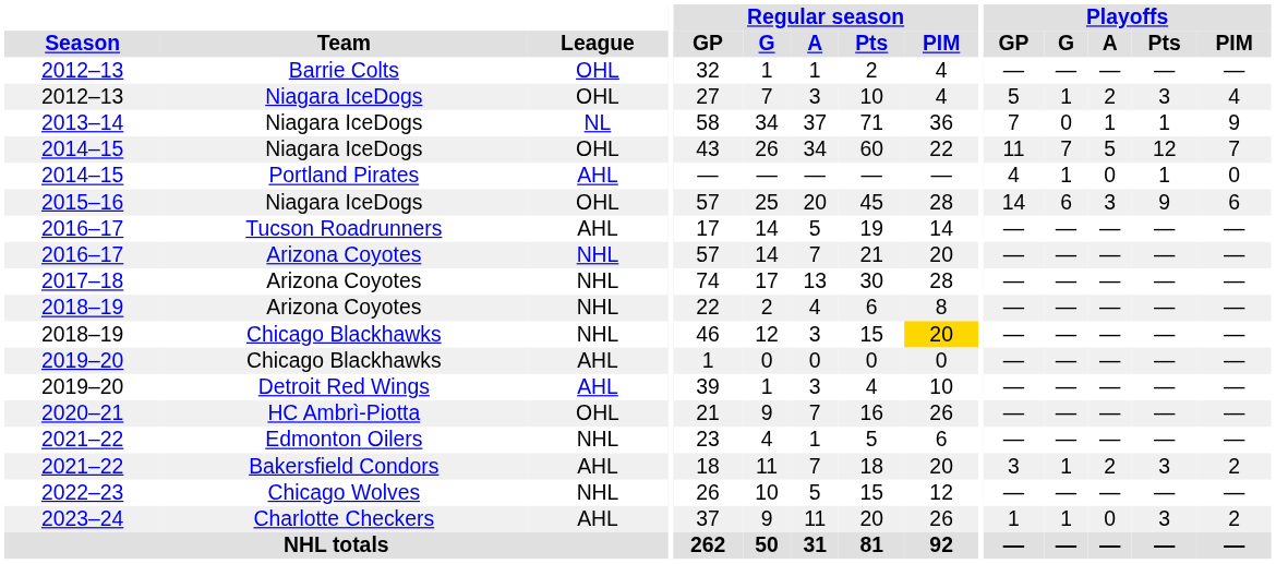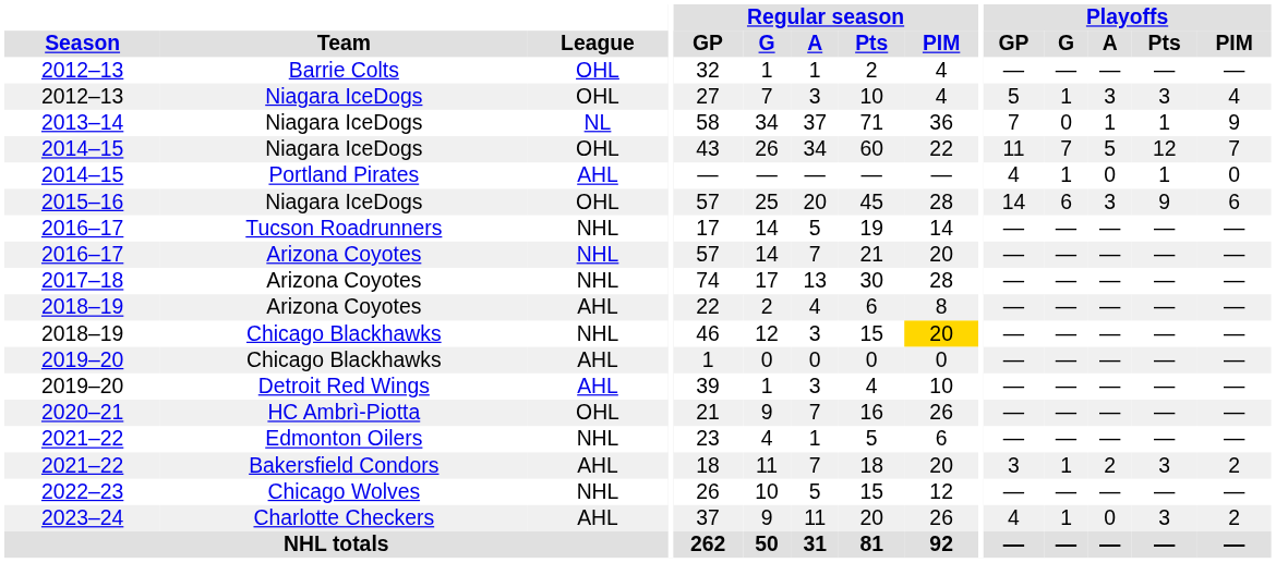 <table border="0" cellpadding="1" cellspacing="0" style="text-align:center; width:60em;">
 <tr style="background:#e0e0e0;">
 <th colspan="3" bgcolor="#ffffff"></th>
 <th rowspan="99" bgcolor="#ffffff"></th>
 <th colspan="5"><a href='#'>Regular season</a></th>
 <th rowspan="99" bgcolor="#ffffff"></th>
 <th colspan="5"><a href='#'>Playoffs</a></th>
 </tr>
 <tr style="background:#e0e0e0;">
 <th><a href='#'>Season</a></th>
 <th>Team</th>
 <th>League</th>
 <th>GP</th>
 <th><a href='#'>G</a></th>
 <th><a href='#'>A</a></th>
 <th><a href='#'>Pts</a></th>
 <th><a href='#'>PIM</a></th>
 <th>GP</th>
 <th>G</th>
 <th>A</th>
 <th>Pts</th>
 <th>PIM</th>
 </tr>
 <tr>
 <td><a href='#'>2012–13</a></td>
 <td><a href='#'>Barrie Colts</a></td>
 <td><a href='#'>OHL</a></td>
 <td>32</td>
 <td>1</td>
 <td>1</td>
 <td>2</td>
 <td>4</td>
 <td>—</td>
 <td>—</td>
 <td>—</td>
 <td>—</td>
 <td>—</td>
 </tr>
 <tr bgcolor="#f0f0f0">
 <td>2012–13</td>
 <td><a href='#'>Niagara IceDogs</a></td>
 <td>OHL</td>
 <td>27</td>
 <td>7</td>
 <td>3</td>
 <td>10</td>
 <td>4</td>
 <td>5</td>
 <td>1</td>
-<td>2</td>
+<td>3</td>
 <td>3</td>
 <td>4</td>
 </tr>
 <tr>
 <td><a href='#'>2013–14</a></td>
 <td>Niagara IceDogs</td>
 <td><a href='#'>NL</a></td>
 <td>58</td>
 <td>34</td>
 <td>37</td>
 <td>71</td>
 <td>36</td>
 <td>7</td>
 <td>0</td>
 <td>1</td>
 <td>1</td>
 <td>9</td>
 </tr>
 <tr bgcolor="#f0f0f0">
 <td><a href='#'>2014–15</a></td>
 <td>Niagara IceDogs</td>
 <td>OHL</td>
 <td>43</td>
 <td>26</td>
 <td>34</td>
 <td>60</td>
 <td>22</td>
 <td>11</td>
 <td>7</td>
 <td>5</td>
 <td>12</td>
 <td>7</td>
 </tr>
 <tr>
 <td><a href='#'>2014–15</a></td>
 <td><a href='#'>Portland Pirates</a></td>
 <td><a href='#'>AHL</a></td>
 <td>—</td>
 <td>—</td>
 <td>—</td>
 <td>—</td>
 <td>—</td>
 <td>4</td>
 <td>1</td>
 <td>0</td>
 <td>1</td>
 <td>0</td>
 </tr>
 <tr bgcolor="#f0f0f0">
 <td><a href='#'>2015–16</a></td>
 <td>Niagara IceDogs</td>
 <td>OHL</td>
 <td>57</td>
 <td>25</td>
 <td>20</td>
 <td>45</td>
 <td>28</td>
 <td>14</td>
 <td>6</td>
 <td>3</td>
 <td>9</td>
 <td>6</td>
 </tr>
 <tr>
 <td><a href='#'>2016–17</a></td>
 <td><a href='#'>Tucson Roadrunners</a></td>
-<td>AHL</td>
+<td>NHL</td>
 <td>17</td>
 <td>14</td>
 <td>5</td>
 <td>19</td>
 <td>14</td>
 <td>—</td>
 <td>—</td>
 <td>—</td>
 <td>—</td>
 <td>—</td>
 </tr>
 <tr bgcolor="#f0f0f0">
 <td><a href='#'>2016–17</a></td>
 <td><a href='#'>Arizona Coyotes</a></td>
 <td><a href='#'>NHL</a></td>
 <td>57</td>
 <td>14</td>
 <td>7</td>
 <td>21</td>
 <td>20</td>
 <td>—</td>
 <td>—</td>
 <td>—</td>
 <td>—</td>
 <td>—</td>
 </tr>
 <tr>
 <td><a href='#'>2017–18</a></td>
 <td>Arizona Coyotes</td>
 <td>NHL</td>
 <td>74</td>
 <td>17</td>
 <td>13</td>
 <td>30</td>
 <td>28</td>
 <td>—</td>
 <td>—</td>
 <td>—</td>
 <td>—</td>
 <td>—</td>
 </tr>
 <tr bgcolor="#f0f0f0">
 <td><a href='#'>2018–19</a></td>
 <td>Arizona Coyotes</td>
-<td>NHL</td>
+<td>AHL</td>
 <td>22</td>
 <td>2</td>
 <td>4</td>
 <td>6</td>
 <td>8</td>
 <td>—</td>
 <td>—</td>
 <td>—</td>
 <td>—</td>
 <td>—</td>
 </tr>
 <tr>
 <td>2018–19</td>
 <td><a href='#'>Chicago Blackhawks</a></td>
 <td>NHL</td>
 <td>46</td>
 <td>12</td>
 <td>3</td>
 <td>15</td>
 <td style="background: gold;">20</td>
 <td>—</td>
 <td>—</td>
 <td>—</td>
 <td>—</td>
 <td>—</td>
 </tr>
 <tr bgcolor="#f0f0f0">
 <td><a href='#'>2019–20</a></td>
 <td>Chicago Blackhawks</td>
 <td>AHL</td>
 <td>1</td>
 <td>0</td>
 <td>0</td>
 <td>0</td>
 <td>0</td>
 <td>—</td>
 <td>—</td>
 <td>—</td>
 <td>—</td>
 <td>—</td>
 </tr>
 <tr>
 <td>2019–20</td>
 <td><a href='#'>Detroit Red Wings</a></td>
 <td><a href='#'>AHL</a></td>
 <td>39</td>
 <td>1</td>
 <td>3</td>
 <td>4</td>
 <td>10</td>
 <td>—</td>
 <td>—</td>
 <td>—</td>
 <td>—</td>
 <td>—</td>
 </tr>
 <tr bgcolor="#f0f0f0">
 <td><a href='#'>2020–21</a></td>
 <td><a href='#'>HC Ambrì-Piotta</a></td>
 <td>OHL</td>
 <td>21</td>
 <td>9</td>
 <td>7</td>
 <td>16</td>
 <td>26</td>
 <td>—</td>
 <td>—</td>
 <td>—</td>
 <td>—</td>
 <td>—</td>
 </tr>
 <tr>
 <td><a href='#'>2021–22</a></td>
 <td><a href='#'>Edmonton Oilers</a></td>
 <td>NHL</td>
 <td>23</td>
 <td>4</td>
 <td>1</td>
 <td>5</td>
 <td>6</td>
 <td>—</td>
 <td>—</td>
 <td>—</td>
 <td>—</td>
 <td>—</td>
 </tr>
 <tr bgcolor="#f0f0f0">
 <td><a href='#'>2021–22</a></td>
 <td><a href='#'>Bakersfield Condors</a></td>
 <td>AHL</td>
 <td>18</td>
 <td>11</td>
 <td>7</td>
 <td>18</td>
 <td>20</td>
 <td>3</td>
 <td>1</td>
 <td>2</td>
 <td>3</td>
 <td>2</td>
 </tr>
 <tr>
 <td><a href='#'>2022–23</a></td>
 <td><a href='#'>Chicago Wolves</a></td>
 <td>NHL</td>
 <td>26</td>
 <td>10</td>
 <td>5</td>
 <td>15</td>
 <td>12</td>
 <td>—</td>
 <td>—</td>
 <td>—</td>
 <td>—</td>
 <td>—</td>
 </tr>
 <tr bgcolor="#f0f0f0">
 <td><a href='#'>2023–24</a></td>
 <td><a href='#'>Charlotte Checkers</a></td>
 <td>AHL</td>
 <td>37</td>
 <td>9</td>
 <td>11</td>
 <td>20</td>
 <td>26</td>
-<td>1</td>
+<td>4</td>
 <td>1</td>
 <td>0</td>
 <td>3</td>
 <td>2</td>
 </tr>
 <tr bgcolor="#e0e0e0">
 <th colspan="3">NHL totals</th>
 <th>262</th>
 <th>50</th>
 <th>31</th>
 <th>81</th>
 <th>92</th>
 <th>—</th>
 <th>—</th>
 <th>—</th>
 <th>—</th>
 <th>—</th>
 </tr>
 </table>
